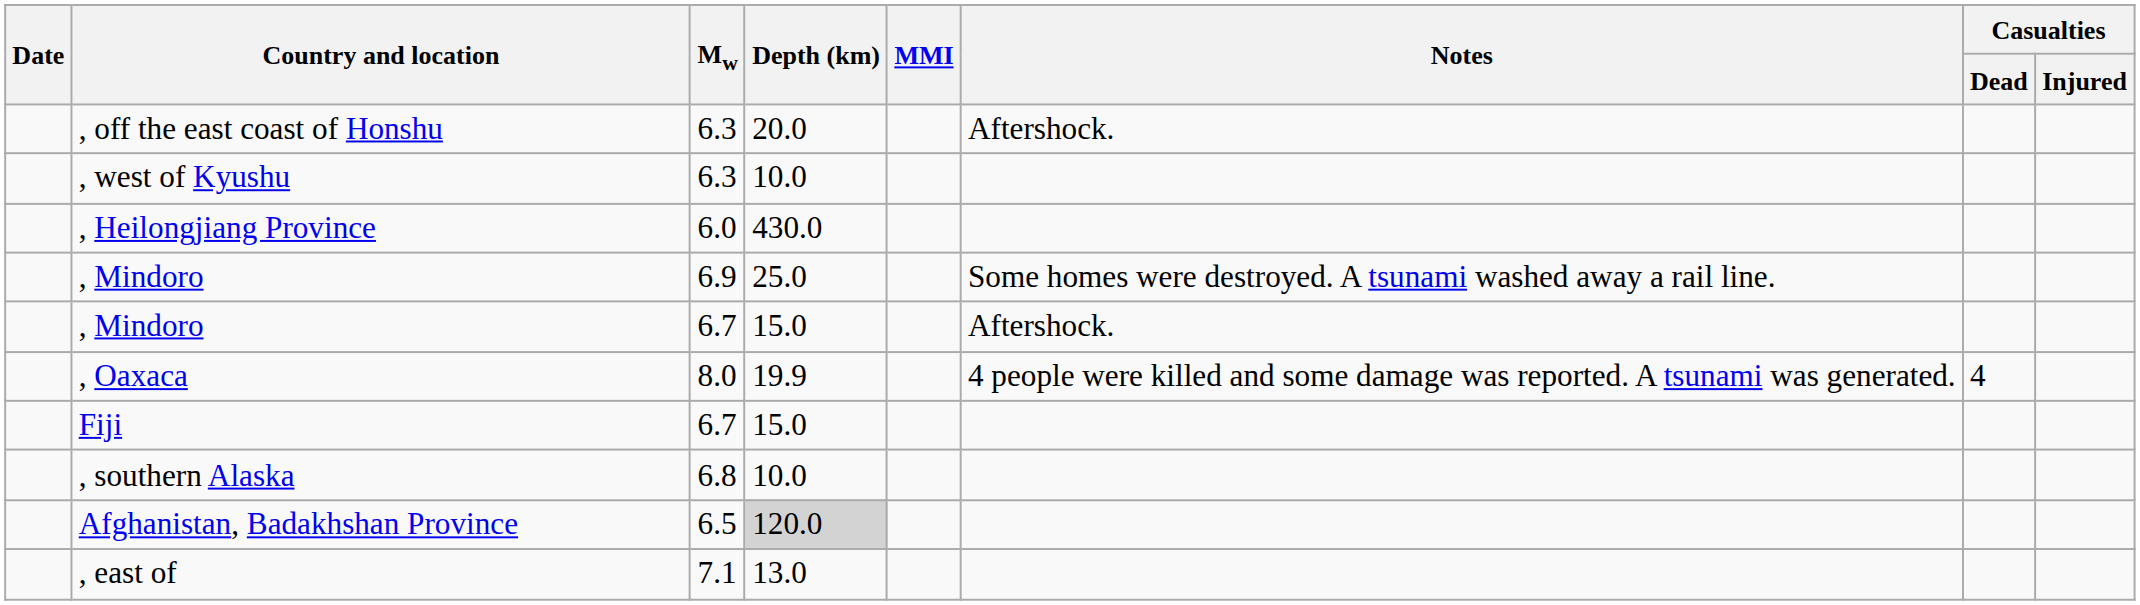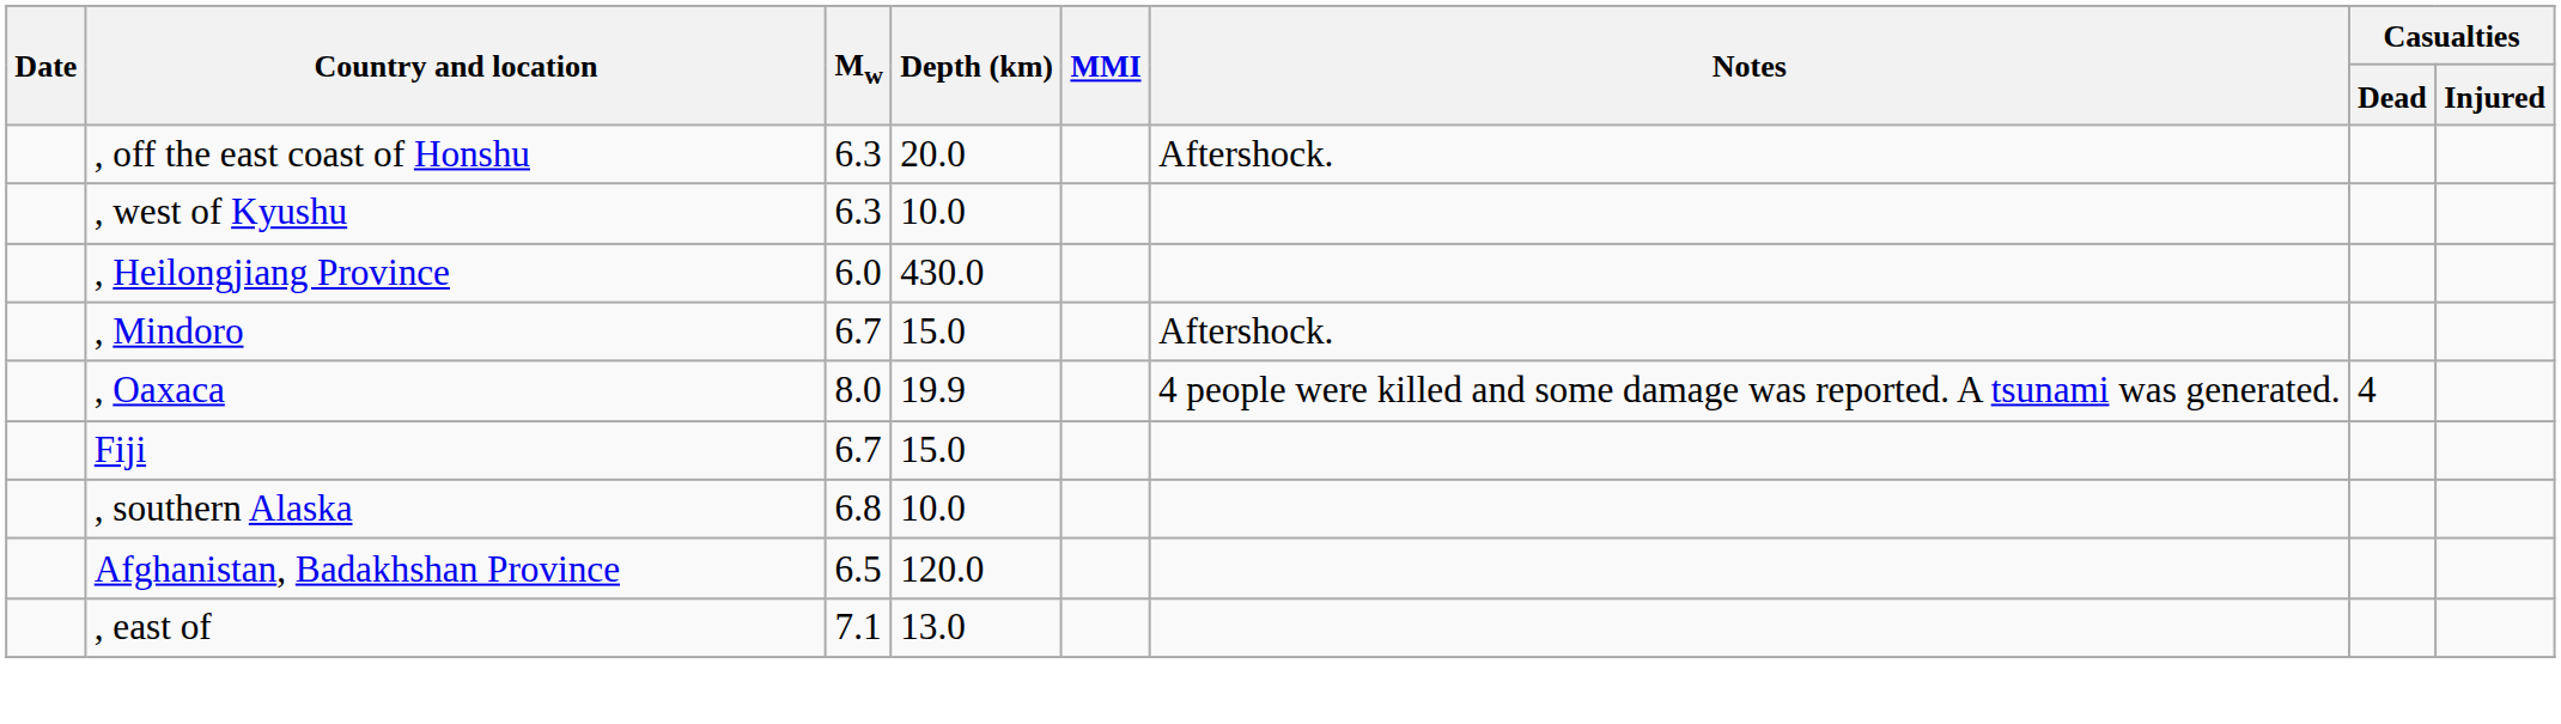 <table class="wikitable sortable sort-under" style="border:1px black; margin-left:1em;">
 <tr>
 <th rowspan="2"><small>Date</small></th>
 <th rowspan="2" style="width: 310px"><small>Country and location</small></th>
 <th rowspan="2"><small>M<sub>w</sub></small></th>
 <th rowspan="2"><small>Depth (km)</small></th>
 <th rowspan="2"><small><a href='#'>MMI</a></small></th>
 <th rowspan="2" class="unsortable"><small>Notes</small></th>
 <th colspan="2"><small>Casualties</small></th>
 </tr>
 <tr>
 <th><small>Dead</small></th>
 <th><small>Injured</small></th>
 </tr>
 <tr>
 <td></td>
 <td>, off the east coast of <a href='#'>Honshu</a></td>
 <td>6.3</td>
 <td>20.0</td>
 <td></td>
 <td>Aftershock.</td>
 <td></td>
 <td></td>
 </tr>
 <tr>
 <td></td>
 <td>, west of <a href='#'>Kyushu</a></td>
 <td>6.3</td>
 <td>10.0</td>
 <td></td>
 <td></td>
 <td></td>
 <td></td>
 </tr>
 <tr>
 <td></td>
 <td>, <a href='#'>Heilongjiang Province</a></td>
 <td>6.0</td>
 <td>430.0</td>
 <td></td>
 <td></td>
 <td></td>
 <td></td>
 </tr>
 <tr>
 <td></td>
 <td>, <a href='#'>Mindoro</a></td>
-<td>6.9</td>
-<td>25.0</td>
-<td></td>
-<td>Some homes were destroyed. A <a href='#'>tsunami</a> washed away a rail line.</td>
-<td></td>
-<td></td>
-</tr>
-<tr>
-<td></td>
-<td>, <a href='#'>Mindoro</a></td>
 <td>6.7</td>
 <td>15.0</td>
 <td></td>
 <td>Aftershock.</td>
 <td></td>
 <td></td>
 </tr>
 <tr>
 <td></td>
 <td>, <a href='#'>Oaxaca</a></td>
 <td>8.0</td>
 <td>19.9</td>
 <td></td>
 <td>4 people were killed and some damage was reported. A <a href='#'>tsunami</a> was generated.</td>
 <td>4</td>
 <td></td>
 </tr>
 <tr>
 <td></td>
 <td> <a href='#'>Fiji</a></td>
 <td>6.7</td>
 <td>15.0</td>
 <td></td>
 <td></td>
 <td></td>
 <td></td>
 </tr>
 <tr>
 <td></td>
 <td>, southern <a href='#'>Alaska</a></td>
 <td>6.8</td>
 <td>10.0</td>
 <td></td>
 <td></td>
 <td></td>
 <td></td>
 </tr>
 <tr>
 <td></td>
 <td> <a href='#'>Afghanistan</a>, <a href='#'>Badakhshan Province</a></td>
 <td>6.5</td>
-<td style="background: lightgrey;">120.0</td>
+<td>120.0</td>
 <td></td>
 <td></td>
 <td></td>
 <td></td>
 </tr>
 <tr>
 <td></td>
 <td>, east of</td>
 <td>7.1</td>
 <td>13.0</td>
 <td></td>
 <td></td>
 <td></td>
 <td></td>
 </tr>
 </table>
